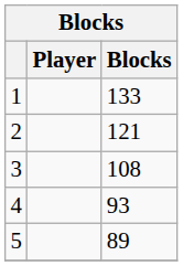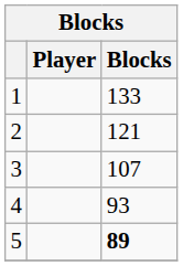 <table class="wikitable">
 <tr>
 <th colspan="3">Blocks</th>
 </tr>
 <tr>
 <th></th>
 <th>Player</th>
 <th>Blocks</th>
 </tr>
 <tr>
 <td>1</td>
 <td></td>
 <td>133</td>
 </tr>
 <tr>
 <td>2</td>
 <td></td>
 <td>121</td>
 </tr>
 <tr>
 <td>3</td>
 <td></td>
-<td>108</td>
+<td>107</td>
 </tr>
 <tr>
 <td>4</td>
 <td></td>
 <td>93</td>
 </tr>
 <tr>
 <td>5</td>
 <td></td>
-<td>89</td>
+<td><strong>89</strong></td>
 </tr>
 <tr>
 </tr>
 </table>
